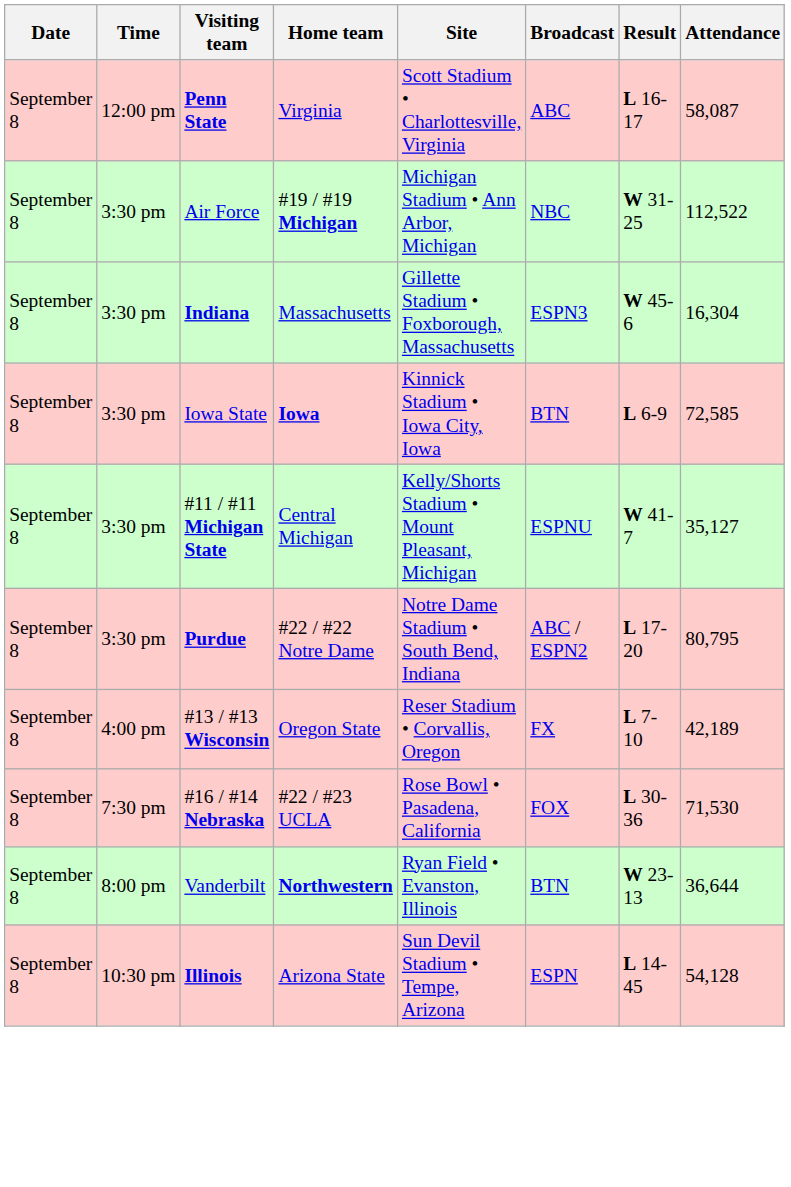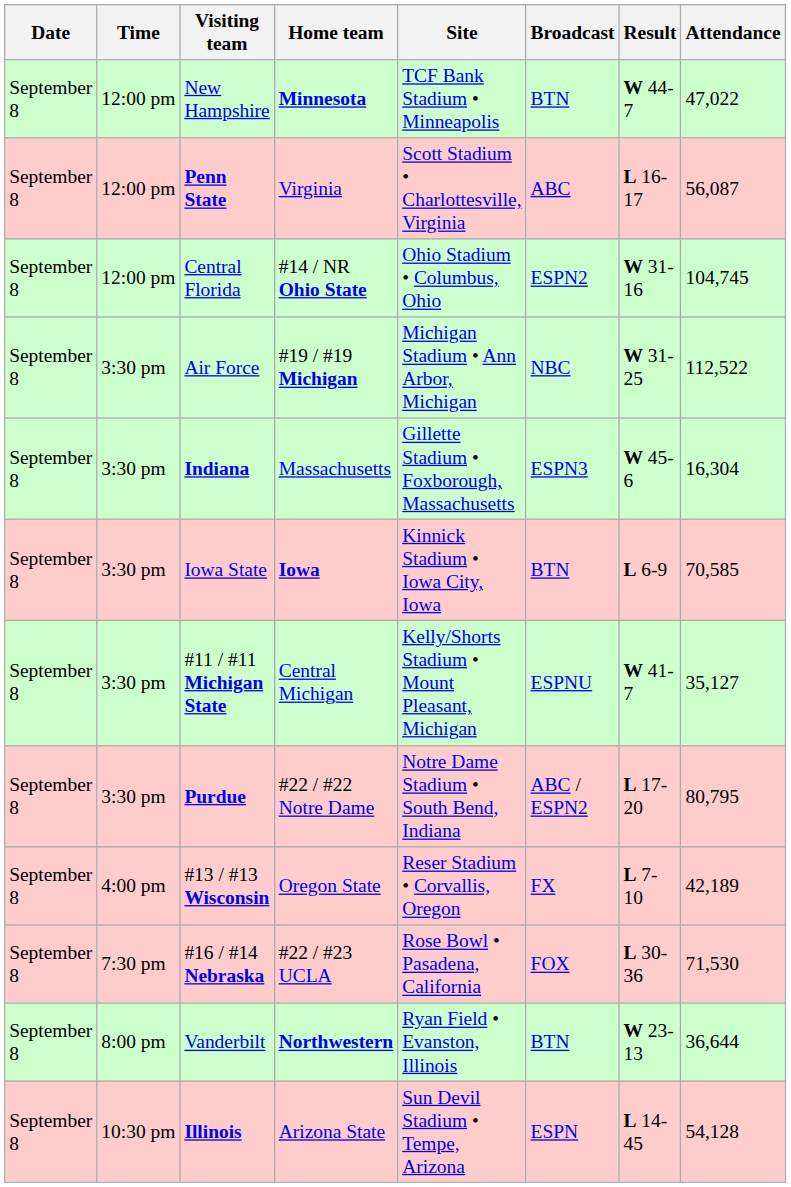 <table class="wikitable" style="font-size:95%;">
 <tr>
 <th>Date</th>
 <th>Time</th>
 <th>Visiting team</th>
 <th>Home team</th>
 <th>Site</th>
 <th>Broadcast</th>
 <th>Result</th>
 <th>Attendance</th>
 </tr>
+<tr bgcolor=ccffcc>
+<td>September 8</td>
+<td>12:00 pm</td>
+<td><a href='#'>New Hampshire</a></td>
+<td><strong><a href='#'>Minnesota</a></strong></td>
+<td><a href='#'>TCF Bank Stadium</a> • <a href='#'>Minneapolis</a></td>
+<td><a href='#'>BTN</a></td>
+<td><strong>W</strong> 44-7</td>
+<td>47,022</td>
+</tr>
 <tr bgcolor=ffcccc>
 <td>September 8</td>
 <td>12:00 pm</td>
 <td><strong><a href='#'>Penn State</a></strong></td>
 <td><a href='#'>Virginia</a></td>
 <td><a href='#'>Scott Stadium</a> • <a href='#'>Charlottesville, Virginia</a></td>
 <td><a href='#'>ABC</a></td>
 <td><strong>L</strong> 16-17</td>
-<td>58,087</td>
+<td>56,087</td>
+</tr>
+<tr bgcolor=ccffcc>
+<td>September 8</td>
+<td>12:00 pm</td>
+<td><a href='#'>Central Florida</a></td>
+<td>#14 / NR <strong><a href='#'>Ohio State</a></strong></td>
+<td><a href='#'>Ohio Stadium</a> • <a href='#'>Columbus, Ohio</a></td>
+<td><a href='#'>ESPN2</a></td>
+<td><strong>W</strong> 31-16</td>
+<td>104,745</td>
 </tr>
 <tr bgcolor=ccffcc>
 <td>September 8</td>
 <td>3:30 pm</td>
 <td><a href='#'>Air Force</a></td>
 <td>#19 / #19 <strong><a href='#'>Michigan</a></strong></td>
 <td><a href='#'>Michigan Stadium</a> • <a href='#'>Ann Arbor, Michigan</a></td>
 <td><a href='#'>NBC</a></td>
 <td><strong>W</strong> 31-25</td>
 <td>112,522</td>
 </tr>
 <tr bgcolor=ccffcc>
 <td>September 8</td>
 <td>3:30 pm</td>
 <td><strong><a href='#'>Indiana</a></strong></td>
 <td><a href='#'>Massachusetts</a></td>
 <td><a href='#'>Gillette Stadium</a> • <a href='#'>Foxborough, Massachusetts</a></td>
 <td><a href='#'>ESPN3</a></td>
 <td><strong>W</strong> 45-6</td>
 <td>16,304</td>
 </tr>
 <tr bgcolor=ffcccc>
 <td>September 8</td>
 <td>3:30 pm</td>
 <td><a href='#'>Iowa State</a></td>
 <td><strong><a href='#'>Iowa</a></strong></td>
 <td><a href='#'>Kinnick Stadium</a> • <a href='#'>Iowa City, Iowa</a></td>
 <td><a href='#'>BTN</a></td>
 <td><strong>L</strong> 6-9</td>
-<td>72,585</td>
+<td>70,585</td>
 </tr>
 <tr bgcolor=ccffcc>
 <td>September 8</td>
 <td>3:30 pm</td>
 <td>#11 / #11 <strong><a href='#'>Michigan State</a></strong></td>
 <td><a href='#'>Central Michigan</a></td>
 <td><a href='#'>Kelly/Shorts Stadium</a> • <a href='#'>Mount Pleasant, Michigan</a></td>
 <td><a href='#'>ESPNU</a></td>
 <td><strong>W</strong> 41-7</td>
 <td>35,127</td>
 </tr>
 <tr bgcolor=ffcccc>
 <td>September 8</td>
 <td>3:30 pm</td>
 <td><strong><a href='#'>Purdue</a></strong></td>
 <td>#22 / #22 <a href='#'>Notre Dame</a></td>
 <td><a href='#'>Notre Dame Stadium</a> • <a href='#'>South Bend, Indiana</a></td>
 <td><a href='#'>ABC</a> / <a href='#'>ESPN2</a></td>
 <td><strong>L</strong> 17-20</td>
 <td>80,795</td>
 </tr>
 <tr bgcolor=ffcccc>
 <td>September 8</td>
 <td>4:00 pm</td>
 <td>#13 / #13 <strong><a href='#'>Wisconsin</a></strong></td>
 <td><a href='#'>Oregon State</a></td>
 <td><a href='#'>Reser Stadium</a> • <a href='#'>Corvallis, Oregon</a></td>
 <td><a href='#'>FX</a></td>
 <td><strong>L</strong> 7-10</td>
 <td>42,189</td>
 </tr>
 <tr bgcolor=ffcccc>
 <td>September 8</td>
 <td>7:30 pm</td>
 <td>#16 / #14 <strong><a href='#'>Nebraska</a></strong></td>
 <td>#22 / #23 <a href='#'>UCLA</a></td>
 <td><a href='#'>Rose Bowl</a> • <a href='#'>Pasadena, California</a></td>
 <td><a href='#'>FOX</a></td>
 <td><strong>L</strong> 30-36</td>
 <td>71,530</td>
 </tr>
 <tr bgcolor=ccffcc>
 <td>September 8</td>
 <td>8:00 pm</td>
 <td><a href='#'>Vanderbilt</a></td>
 <td><strong><a href='#'>Northwestern</a></strong></td>
 <td><a href='#'>Ryan Field</a> • <a href='#'>Evanston, Illinois</a></td>
 <td><a href='#'>BTN</a></td>
 <td><strong>W</strong> 23-13</td>
 <td>36,644</td>
 </tr>
 <tr bgcolor=ffcccc>
 <td>September 8</td>
 <td>10:30 pm</td>
 <td><strong><a href='#'>Illinois</a></strong></td>
 <td><a href='#'>Arizona State</a></td>
 <td><a href='#'>Sun Devil Stadium</a> • <a href='#'>Tempe, Arizona</a></td>
 <td><a href='#'>ESPN</a></td>
 <td><strong>L</strong> 14-45</td>
 <td>54,128</td>
 </tr>
 </table>
